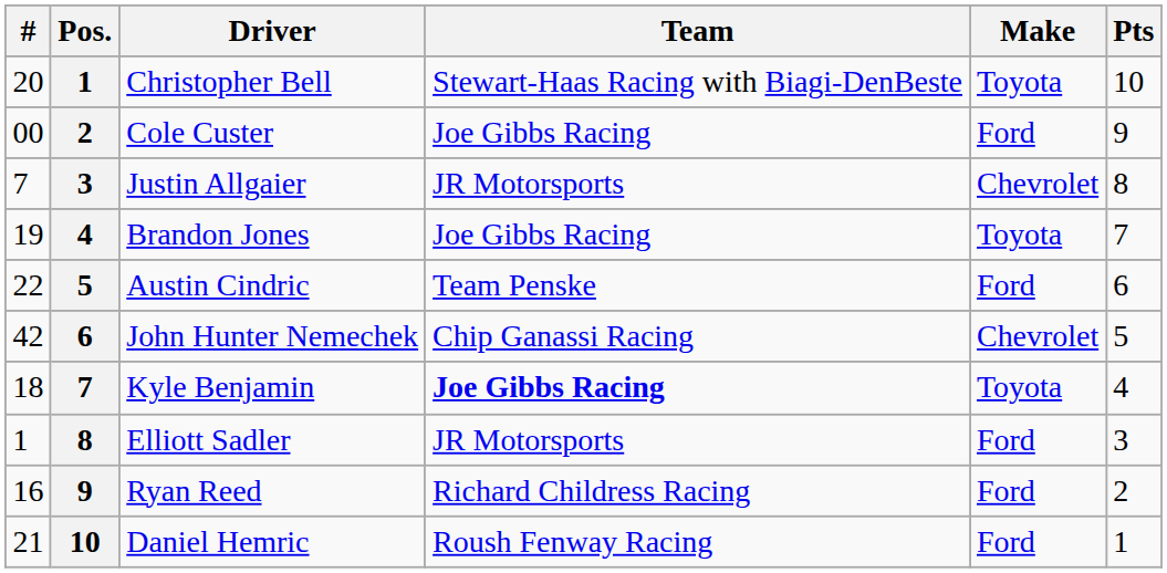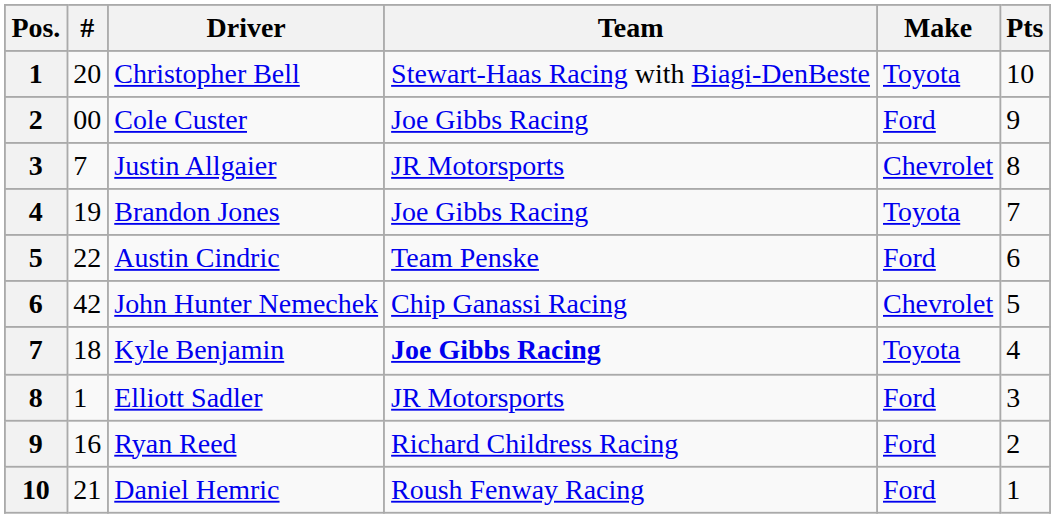 <table class="wikitable" style="font-size:95%">
 <tr>
+<th>Pos.</th>
 <th>#</th>
-<th>Pos.</th>
 <th>Driver</th>
 <th>Team</th>
 <th>Make</th>
 <th>Pts</th>
 </tr>
 <tr>
+<th>1</th>
 <td>20</td>
-<th>1</th>
 <td><a href='#'>Christopher Bell</a></td>
 <td><a href='#'>Stewart-Haas Racing</a> with <a href='#'>Biagi-DenBeste</a></td>
 <td><a href='#'>Toyota</a></td>
 <td>10</td>
 </tr>
 <tr>
+<th>2</th>
 <td>00</td>
-<th>2</th>
 <td><a href='#'>Cole Custer</a></td>
 <td><a href='#'>Joe Gibbs Racing</a></td>
 <td><a href='#'>Ford</a></td>
 <td>9</td>
 </tr>
 <tr>
+<th>3</th>
 <td>7</td>
-<th>3</th>
 <td><a href='#'>Justin Allgaier</a></td>
 <td><a href='#'>JR Motorsports</a></td>
 <td><a href='#'>Chevrolet</a></td>
 <td>8</td>
 </tr>
 <tr>
+<th>4</th>
 <td>19</td>
-<th>4</th>
 <td><a href='#'>Brandon Jones</a></td>
 <td><a href='#'>Joe Gibbs Racing</a></td>
 <td><a href='#'>Toyota</a></td>
 <td>7</td>
 </tr>
 <tr>
+<th>5</th>
 <td>22</td>
-<th>5</th>
 <td><a href='#'>Austin Cindric</a></td>
 <td><a href='#'>Team Penske</a></td>
 <td><a href='#'>Ford</a></td>
 <td>6</td>
 </tr>
 <tr>
+<th>6</th>
 <td>42</td>
-<th>6</th>
 <td><a href='#'>John Hunter Nemechek</a></td>
 <td><a href='#'>Chip Ganassi Racing</a></td>
 <td><a href='#'>Chevrolet</a></td>
 <td>5</td>
 </tr>
 <tr>
+<th>7</th>
 <td>18</td>
-<th>7</th>
 <td><a href='#'>Kyle Benjamin</a></td>
 <td><strong><a href='#'>Joe Gibbs Racing</a></strong></td>
 <td><a href='#'>Toyota</a></td>
 <td>4</td>
 </tr>
 <tr>
+<th>8</th>
 <td>1</td>
-<th>8</th>
 <td><a href='#'>Elliott Sadler</a></td>
 <td><a href='#'>JR Motorsports</a></td>
 <td><a href='#'>Ford</a></td>
 <td>3</td>
 </tr>
 <tr>
+<th>9</th>
 <td>16</td>
-<th>9</th>
 <td><a href='#'>Ryan Reed</a></td>
 <td><a href='#'>Richard Childress Racing</a></td>
 <td><a href='#'>Ford</a></td>
 <td>2</td>
 </tr>
 <tr>
+<th>10</th>
 <td>21</td>
-<th>10</th>
 <td><a href='#'>Daniel Hemric</a></td>
 <td><a href='#'>Roush Fenway Racing</a></td>
 <td><a href='#'>Ford</a></td>
 <td>1</td>
 </tr>
 </table>
